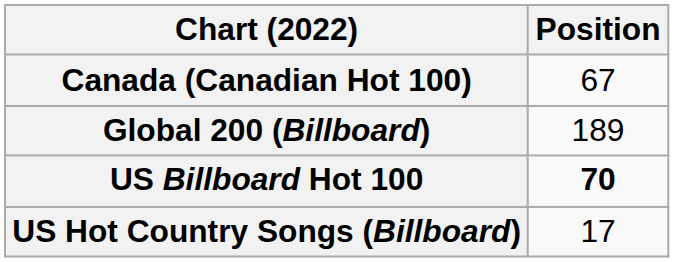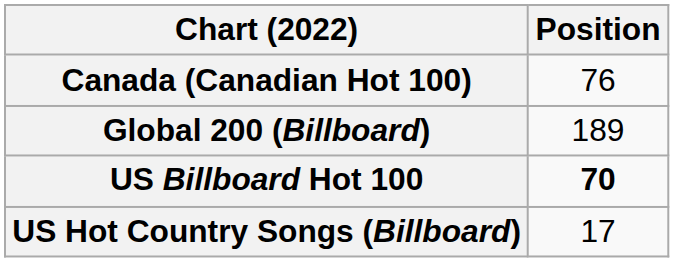 <table class="wikitable sortable plainrowheaders" style="text-align:center">
 <tr>
 <th scope="col">Chart (2022)</th>
 <th scope="col">Position</th>
 </tr>
 <tr>
 <th scope="row">Canada (Canadian Hot 100)</th>
-<td>67</td>
+<td>76</td>
 </tr>
 <tr>
 <th scope="row">Global 200 (<em>Billboard</em>)</th>
 <td>189</td>
 </tr>
 <tr>
 <th scope="row">US <em>Billboard</em> Hot 100</th>
 <td><strong>70</strong></td>
 </tr>
 <tr>
 <th scope="row">US Hot Country Songs (<em>Billboard</em>)</th>
 <td>17</td>
 </tr>
 </table>
